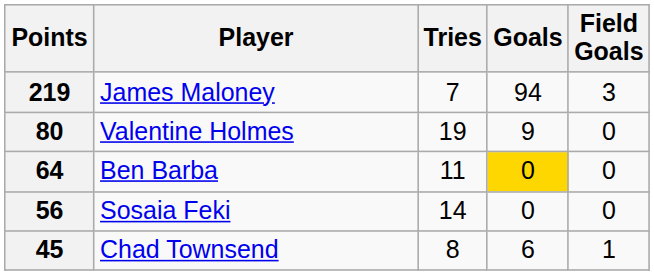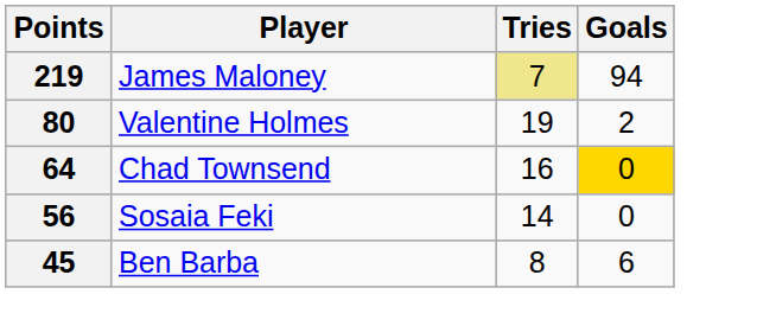 <table class="wikitable" style="text-align:left;">
 <tr>
 <th width=50>Points</th>
 <th width=200>Player</th>
 <th width=30>Tries</th>
 <th width=30>Goals</th>
-<th width=30>Field Goals</th>
 </tr>
 <tr>
 <th>219</th>
 <td> <a href='#'>James Maloney</a></td>
-<td align=center>7</td>
+<td align=center style="background: khaki;">7</td>
 <td align=center>94</td>
-<td align=center>3</td>
 </tr>
 <tr>
 <th>80</th>
 <td> <a href='#'>Valentine Holmes</a></td>
 <td align=center>19</td>
-<td align=center>9</td>
-<td align=center>0</td>
+<td align=center>2</td>
 </tr>
 <tr>
 <th>64</th>
-<td> <a href='#'>Ben Barba</a></td>
-<td align=center>11</td>
+<td> <a href='#'>Chad Townsend</a></td>
+<td align=center>16</td>
 <td align=center style="background: gold;">0</td>
-<td align=center>0</td>
 </tr>
 <tr>
 <th>56</th>
 <td> <a href='#'>Sosaia Feki</a></td>
 <td align=center>14</td>
 <td align=center>0</td>
-<td align=center>0</td>
 </tr>
 <tr>
 <th>45</th>
-<td> <a href='#'>Chad Townsend</a></td>
+<td> <a href='#'>Ben Barba</a></td>
 <td align=center>8</td>
 <td align=center>6</td>
-<td align=center>1</td>
 </tr>
 </table>
